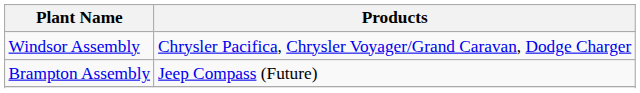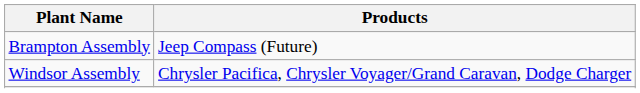 <table class="wikitable">
 <tr>
 <th>Plant Name</th>
 <th>Products</th>
 </tr>
 <tr --->
+<td><a href='#'>Brampton Assembly</a></td>
+<td><a href='#'>Jeep Compass</a> (Future)</td>
+</tr>
+<tr --->
 <td><a href='#'>Windsor Assembly</a></td>
 <td><a href='#'>Chrysler Pacifica</a>, <a href='#'>Chrysler Voyager/Grand Caravan</a>, <a href='#'>Dodge Charger</a></td>
-</tr>
-<tr --->
-<td><a href='#'>Brampton Assembly</a></td>
-<td><a href='#'>Jeep Compass</a> (Future)</td>
 </tr>
 <tr --->
 </tr>
 <tr --->
 </tr>
 </table>
